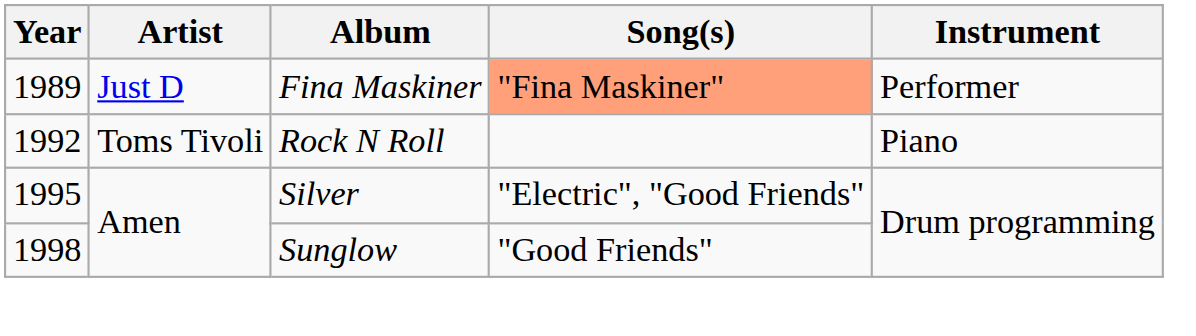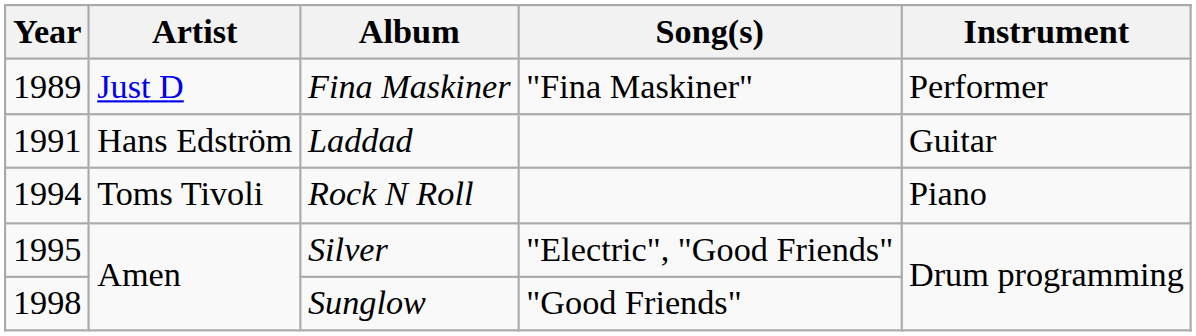 <table class="wikitable sortable">
 <tr>
 <th>Year</th>
 <th>Artist</th>
 <th>Album</th>
 <th>Song(s)</th>
 <th>Instrument</th>
 </tr>
 <tr>
 <td>1989</td>
 <td><a href='#'>Just D</a></td>
 <td><em>Fina Maskiner</em></td>
-<td style="background: lightsalmon;">"Fina Maskiner"</td>
+<td>"Fina Maskiner"</td>
 <td>Performer</td>
 </tr>
 <tr>
-<td>1992</td>
+<td>1991</td>
+<td>Hans Edström</td>
+<td><em>Laddad</em></td>
+<td></td>
+<td>Guitar</td>
+</tr>
+<tr>
+<td>1994</td>
 <td>Toms Tivoli</td>
 <td><em>Rock N Roll</em></td>
 <td></td>
 <td>Piano</td>
 </tr>
 <tr>
 <td>1995</td>
 <td rowspan="2">Amen</td>
 <td><em>Silver</em></td>
 <td>"Electric", "Good Friends"</td>
 <td rowspan="2">Drum programming</td>
 </tr>
 <tr>
 <td>1998</td>
 <td><em>Sunglow</em></td>
 <td>"Good Friends"</td>
 </tr>
 </table>
